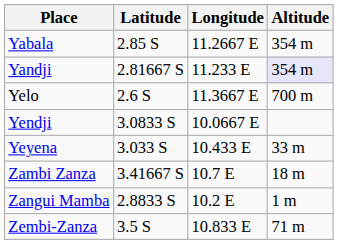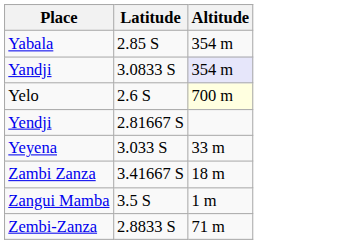 <table class="wikitable">
 <tr>
 <th>Place</th>
 <th>Latitude</th>
-<th>Longitude</th>
 <th>Altitude</th>
 </tr>
 <tr>
 <td><a href='#'>Yabala</a></td>
 <td>2.85 S</td>
-<td>11.2667 E</td>
 <td>354 m</td>
 </tr>
 <tr>
 <td><a href='#'>Yandji</a></td>
-<td>2.81667 S</td>
-<td>11.233 E</td>
+<td>3.0833 S</td>
 <td style="background: lavender;">354 m</td>
 </tr>
 <tr>
 <td>Yelo</td>
 <td>2.6 S</td>
-<td>11.3667 E</td>
-<td>700 m</td>
+<td style="background: lightyellow;">700 m</td>
 </tr>
 <tr>
 <td><a href='#'>Yendji</a></td>
-<td>3.0833 S</td>
-<td>10.0667 E</td>
+<td>2.81667 S</td>
 <td></td>
 </tr>
 <tr>
 <td><a href='#'>Yeyena</a></td>
 <td>3.033 S</td>
-<td>10.433 E</td>
 <td>33 m</td>
 </tr>
 <tr>
 <td><a href='#'>Zambi Zanza</a></td>
 <td>3.41667 S</td>
-<td>10.7 E</td>
 <td>18 m</td>
 </tr>
 <tr>
 <td><a href='#'>Zangui Mamba</a></td>
-<td>2.8833 S</td>
-<td>10.2 E</td>
+<td>3.5 S</td>
 <td>1 m</td>
 </tr>
 <tr>
 <td><a href='#'>Zembi-Zanza</a></td>
-<td>3.5 S</td>
-<td>10.833 E</td>
+<td>2.8833 S</td>
 <td>71 m</td>
 </tr>
 </table>
